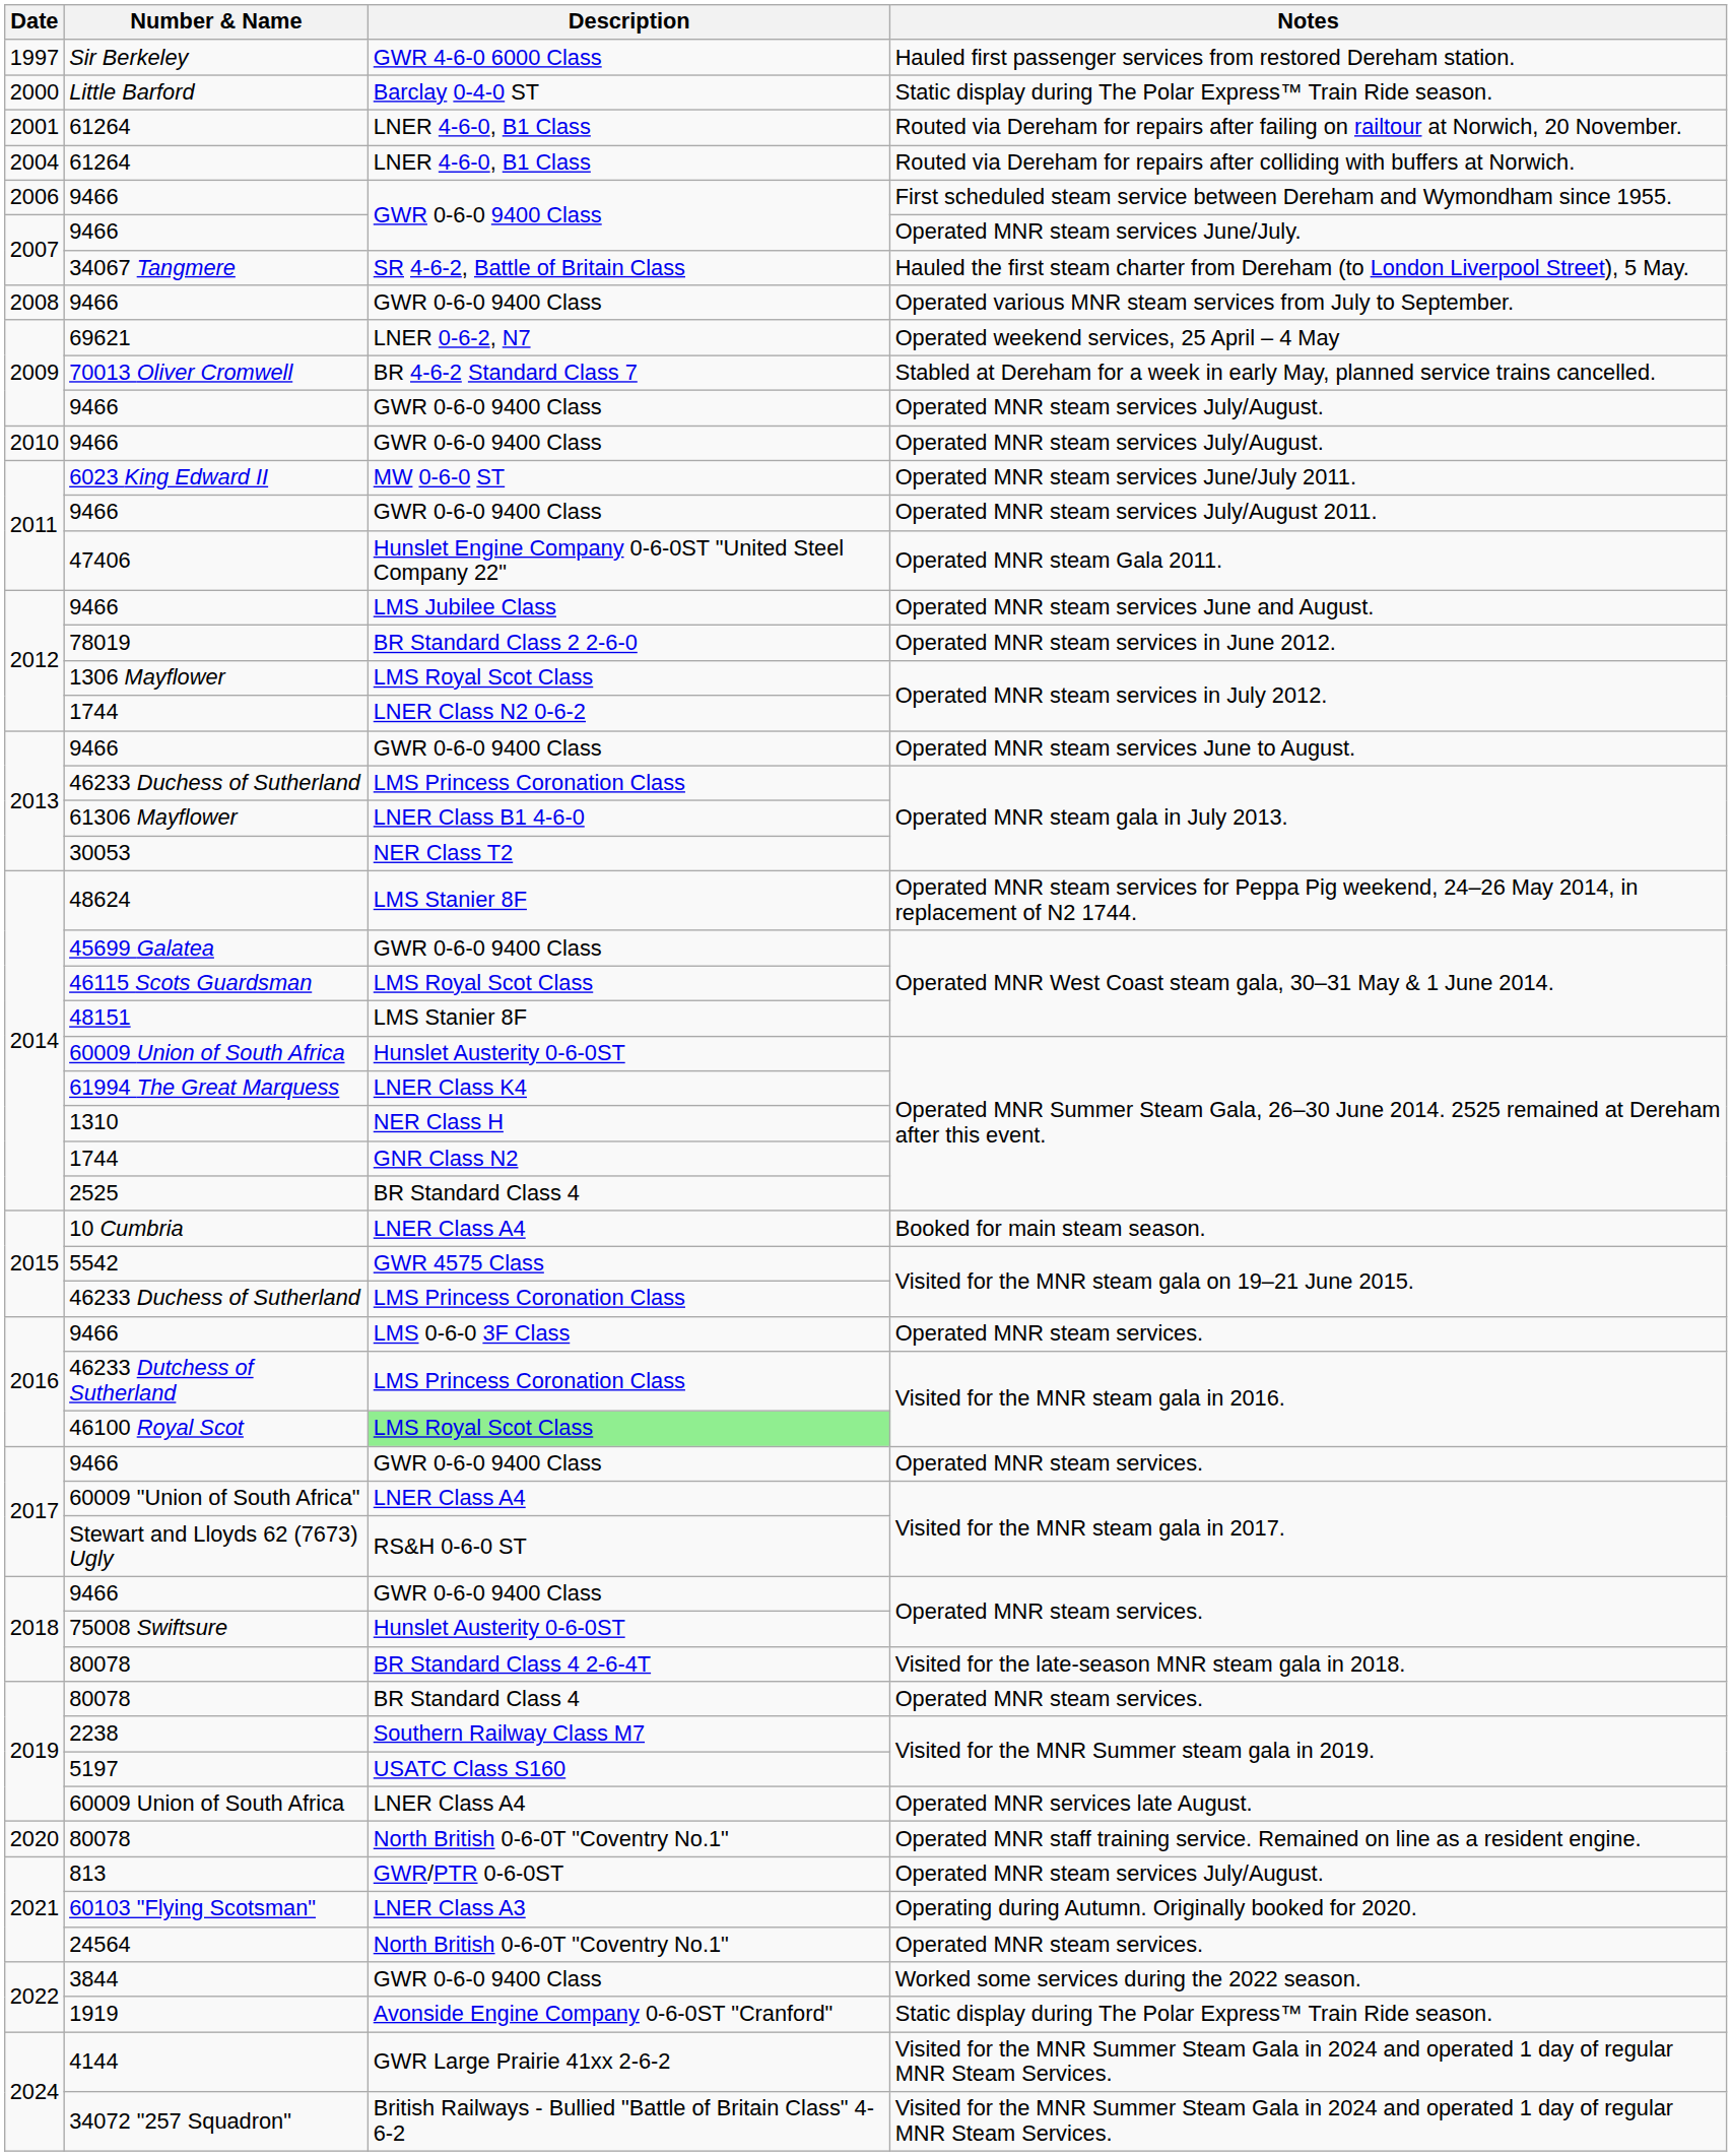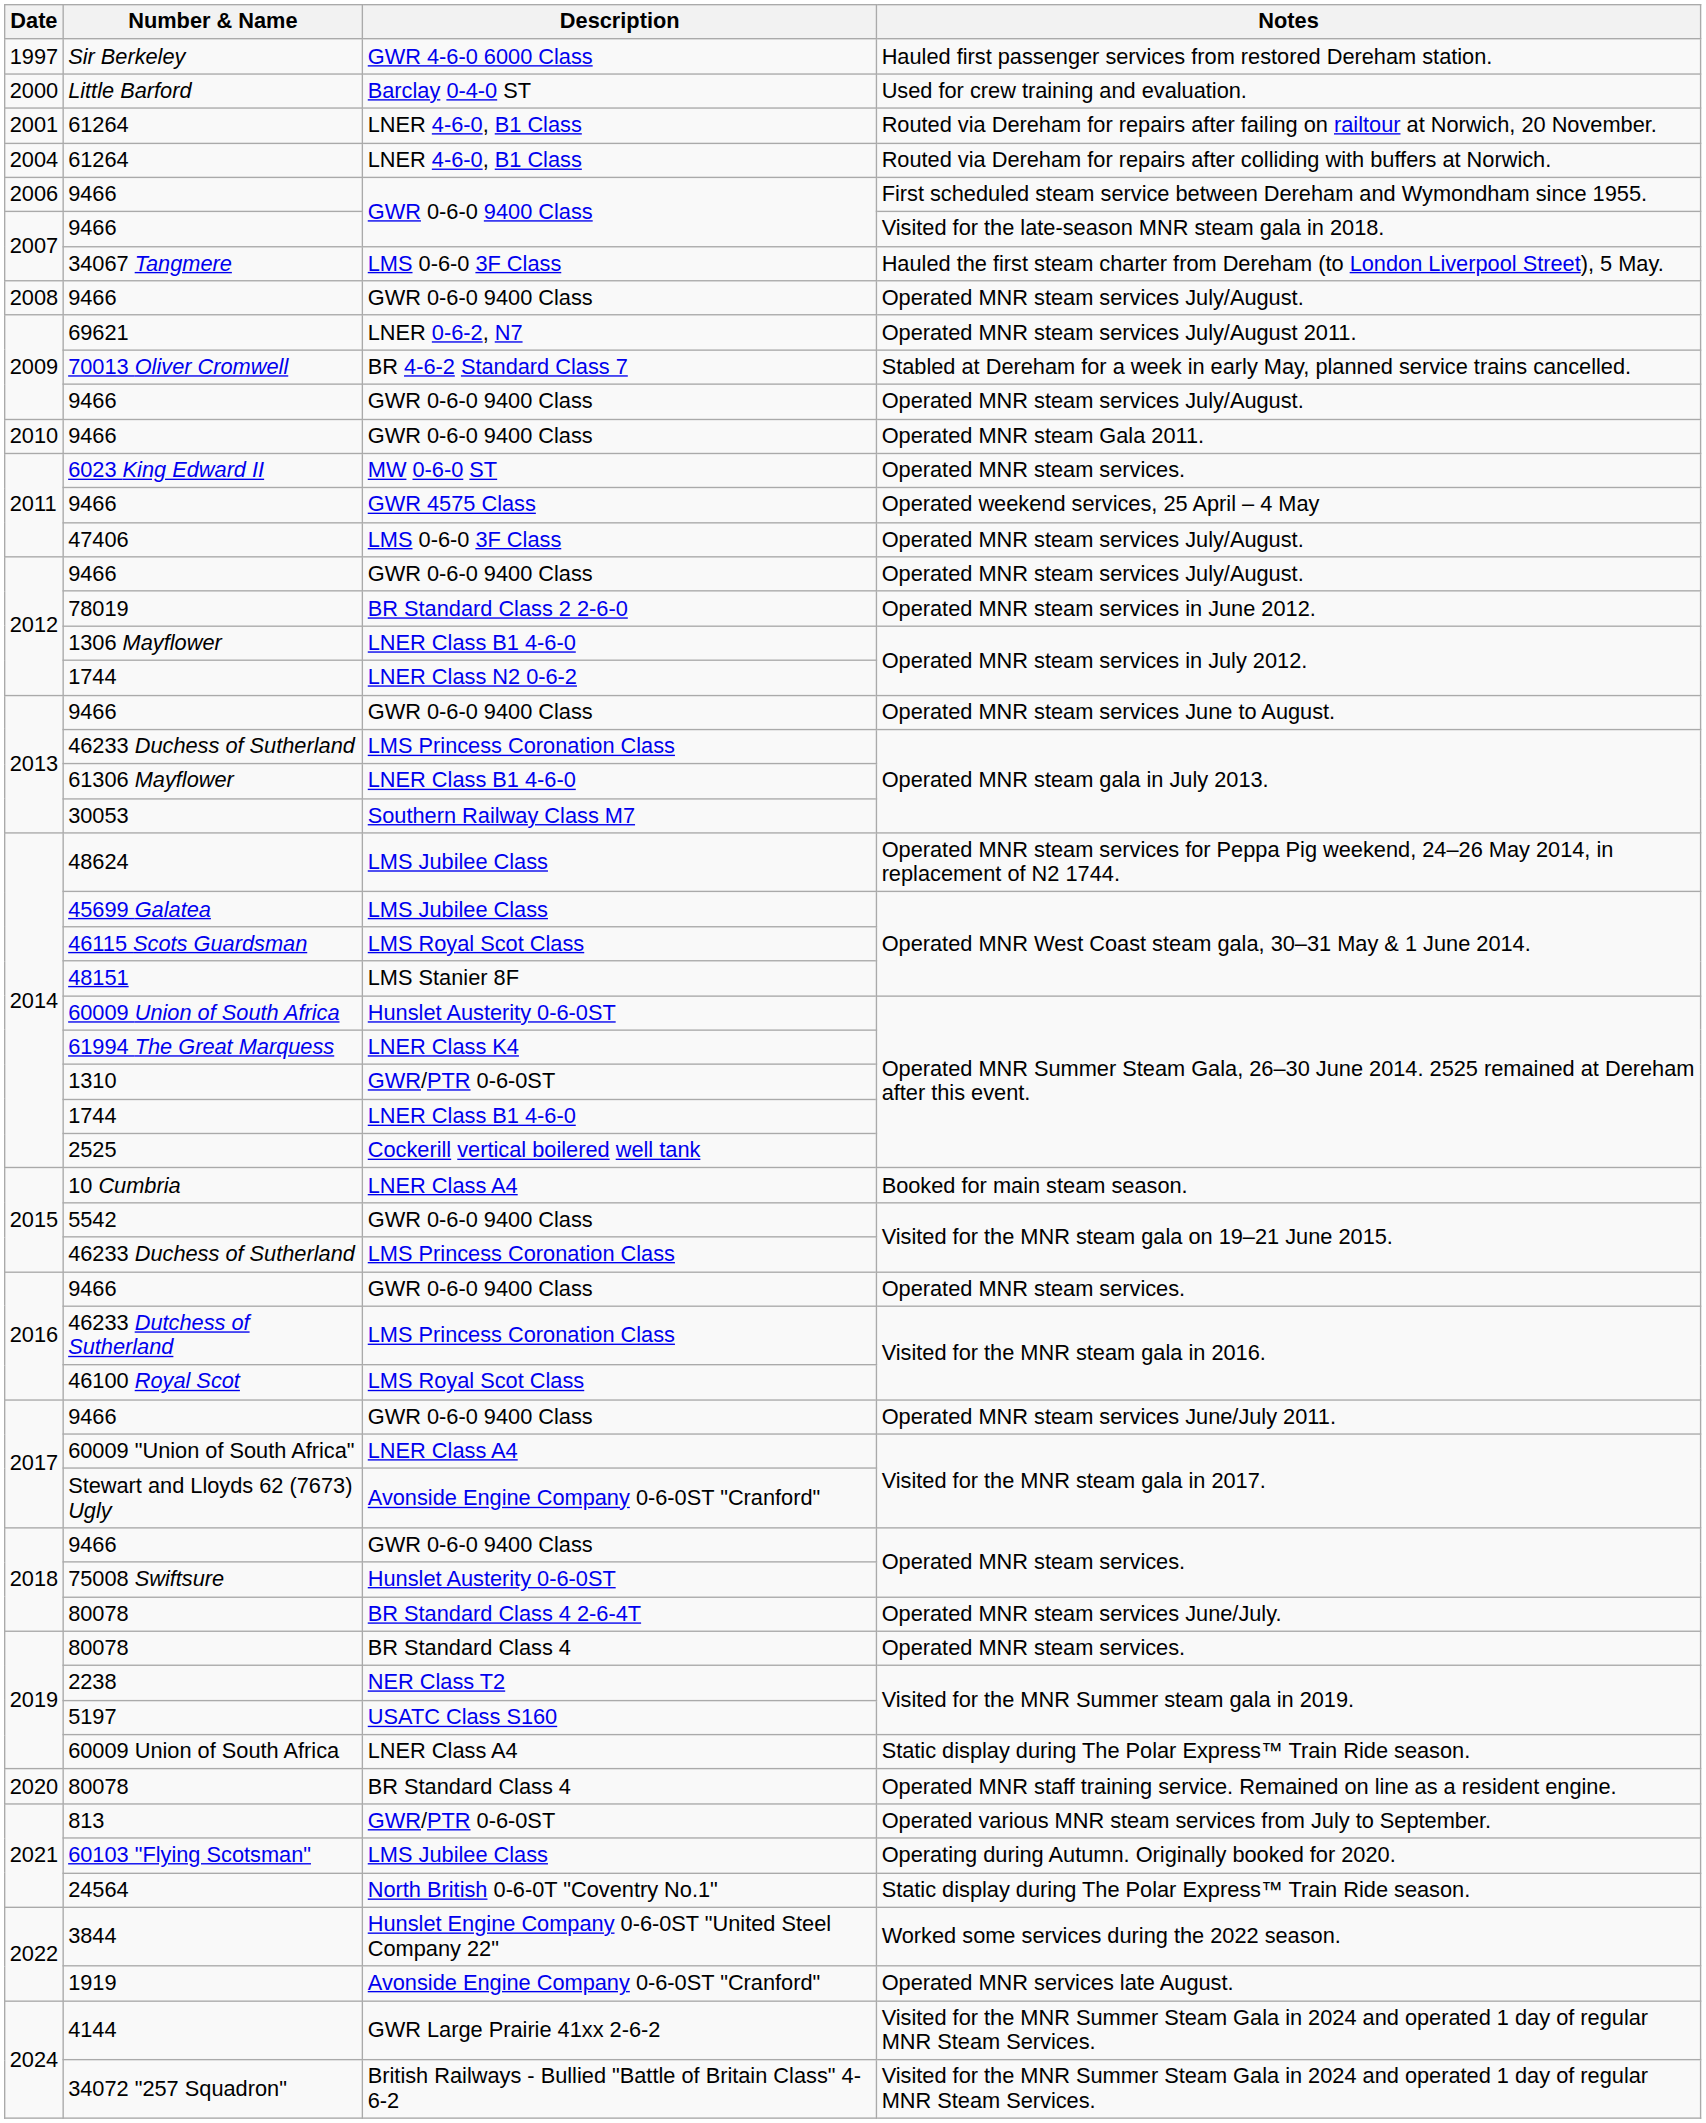 <table class="wikitable">
 <tr>
 <th>Date</th>
 <th>Number & Name</th>
 <th>Description</th>
 <th>Notes</th>
 </tr>
 <tr>
 <td>1997</td>
 <td><em>Sir Berkeley</em></td>
 <td><a href='#'>GWR 4-6-0 6000 Class</a></td>
 <td>Hauled first passenger services from restored Dereham station.</td>
 </tr>
 <tr>
 <td>2000</td>
 <td><em>Little Barford</em></td>
 <td><a href='#'>Barclay</a> <a href='#'>0-4-0</a> ST</td>
-<td>Static display during The Polar Express™ Train Ride season.</td>
+<td>Used for crew training and evaluation.</td>
 </tr>
 <tr>
 <td>2001</td>
 <td>61264</td>
 <td>LNER <a href='#'>4-6-0</a>, <a href='#'>B1 Class</a></td>
 <td>Routed via Dereham for repairs after failing on <a href='#'>railtour</a> at Norwich, 20 November.</td>
 </tr>
 <tr>
 <td>2004</td>
 <td>61264</td>
 <td>LNER <a href='#'>4-6-0</a>, <a href='#'>B1 Class</a></td>
 <td>Routed via Dereham for repairs after colliding with buffers at Norwich.</td>
 </tr>
 <tr>
 <td>2006</td>
 <td>9466</td>
 <td rowspan=2><a href='#'>GWR</a> 0-6-0 <a href='#'>9400 Class</a></td>
 <td>First scheduled steam service between Dereham and Wymondham since 1955.</td>
 </tr>
 <tr>
 <td rowspan=2>2007</td>
 <td>9466</td>
-<td>Operated MNR steam services June/July.</td>
+<td>Visited for the late-season MNR steam gala in 2018.</td>
 </tr>
 <tr>
 <td>34067 <em><a href='#'>Tangmere</a></em></td>
-<td><a href='#'>SR</a> <a href='#'>4-6-2</a>, <a href='#'>Battle of Britain Class</a></td>
+<td><a href='#'>LMS</a> 0-6-0 <a href='#'>3F Class</a></td>
 <td>Hauled the first steam charter from Dereham (to <a href='#'>London Liverpool Street</a>), 5 May.</td>
 </tr>
 <tr>
 <td>2008</td>
 <td>9466</td>
 <td>GWR 0-6-0 9400 Class</td>
-<td>Operated various MNR steam services from July to September.</td>
+<td>Operated MNR steam services July/August.</td>
 </tr>
 <tr>
 <td rowspan=3>2009</td>
 <td>69621</td>
 <td>LNER <a href='#'>0-6-2</a>, <a href='#'>N7</a></td>
-<td>Operated weekend services, 25 April – 4 May</td>
+<td>Operated MNR steam services July/August 2011.</td>
 </tr>
 <tr>
 <td><a href='#'>70013 <em>Oliver Cromwell</em></a></td>
 <td>BR <a href='#'>4-6-2</a> <a href='#'>Standard Class 7</a></td>
 <td>Stabled at Dereham for a week in early May, planned service trains cancelled.</td>
 </tr>
 <tr>
 <td>9466</td>
 <td>GWR 0-6-0 9400 Class</td>
 <td>Operated MNR steam services July/August.</td>
 </tr>
 <tr>
 <td rowspan=1>2010</td>
 <td>9466</td>
 <td>GWR 0-6-0 9400 Class</td>
-<td>Operated MNR steam services July/August.</td>
+<td>Operated MNR steam Gala 2011.</td>
 </tr>
 <tr>
 <td rowspan=3>2011</td>
 <td><a href='#'>6023 <em>King Edward II</em></a></td>
 <td><a href='#'>MW</a> <a href='#'>0-6-0</a> <a href='#'>ST</a></td>
-<td>Operated MNR steam services June/July 2011.</td>
+<td>Operated MNR steam services.</td>
 </tr>
 <tr>
 <td>9466</td>
-<td>GWR 0-6-0 9400 Class</td>
-<td>Operated MNR steam services July/August 2011.</td>
+<td><a href='#'>GWR 4575 Class</a></td>
+<td>Operated weekend services, 25 April – 4 May</td>
 </tr>
 <tr>
 <td>47406</td>
-<td><a href='#'>Hunslet Engine Company</a> 0-6-0ST "United Steel Company 22"</td>
-<td>Operated MNR steam Gala 2011.</td>
+<td><a href='#'>LMS</a> 0-6-0 <a href='#'>3F Class</a></td>
+<td>Operated MNR steam services July/August.</td>
 </tr>
 <tr>
 <td rowspan=4>2012</td>
 <td>9466</td>
-<td><a href='#'>LMS Jubilee Class</a></td>
-<td>Operated MNR steam services June and August.</td>
+<td>GWR 0-6-0 9400 Class</td>
+<td>Operated MNR steam services July/August.</td>
 </tr>
 <tr>
 <td>78019</td>
 <td><a href='#'>BR Standard Class 2 2-6-0</a></td>
 <td>Operated MNR steam services in June 2012.</td>
 </tr>
 <tr>
 <td>1306 <em>Mayflower</em></td>
-<td><a href='#'>LMS Royal Scot Class</a></td>
+<td><a href='#'>LNER Class B1 4-6-0</a></td>
 <td rowspan=2>Operated MNR steam services in July 2012.</td>
 </tr>
 <tr>
 <td>1744</td>
 <td><a href='#'>LNER Class N2 0-6-2</a></td>
 </tr>
 <tr>
 <td rowspan=4>2013</td>
 <td>9466</td>
 <td>GWR 0-6-0 9400 Class</td>
 <td>Operated MNR steam services June to August.</td>
 </tr>
 <tr>
 <td>46233 <em>Duchess of Sutherland</em></td>
 <td><a href='#'>LMS Princess Coronation Class</a></td>
 <td rowspan=3>Operated MNR steam gala in July 2013.</td>
 </tr>
 <tr>
 <td>61306 <em>Mayflower</em></td>
 <td><a href='#'>LNER Class B1 4-6-0</a></td>
 </tr>
 <tr>
 <td>30053</td>
-<td><a href='#'>NER Class T2</a></td>
+<td><a href='#'>Southern Railway Class M7</a></td>
 </tr>
 <tr>
 <td rowspan=9>2014</td>
 <td>48624</td>
-<td><a href='#'>LMS Stanier 8F</a></td>
+<td><a href='#'>LMS Jubilee Class</a></td>
 <td>Operated MNR steam services for Peppa Pig weekend, 24–26 May 2014, in replacement of N2 1744.</td>
 </tr>
 <tr>
 <td><a href='#'>45699 <em>Galatea</em></a></td>
-<td>GWR 0-6-0 9400 Class</td>
+<td><a href='#'>LMS Jubilee Class</a></td>
 <td rowspan=3>Operated MNR West Coast steam gala, 30–31 May & 1 June 2014.</td>
 </tr>
 <tr>
 <td><a href='#'>46115 <em>Scots Guardsman</em></a></td>
 <td><a href='#'>LMS Royal Scot Class</a></td>
 </tr>
 <tr>
 <td><a href='#'>48151</a></td>
 <td>LMS Stanier 8F</td>
 </tr>
 <tr>
 <td><a href='#'>60009 <em>Union of South Africa</em></a></td>
 <td><a href='#'>Hunslet Austerity 0-6-0ST</a></td>
 <td rowspan=5>Operated MNR Summer Steam Gala, 26–30 June 2014. 2525 remained at Dereham after this event.</td>
 </tr>
 <tr>
 <td><a href='#'>61994 <em>The Great Marquess</em></a></td>
 <td><a href='#'>LNER Class K4</a></td>
 </tr>
 <tr>
 <td>1310</td>
-<td><a href='#'>NER Class H</a></td>
+<td><a href='#'>GWR</a>/<a href='#'>PTR</a> 0-6-0ST</td>
 </tr>
 <tr>
 <td>1744</td>
-<td><a href='#'>GNR Class N2</a></td>
+<td><a href='#'>LNER Class B1 4-6-0</a></td>
 </tr>
 <tr>
 <td>2525</td>
-<td>BR Standard Class 4</td>
+<td><a href='#'>Cockerill</a> <a href='#'>vertical boilered</a> <a href='#'>well tank</a></td>
 </tr>
 <tr>
 <td rowspan=3>2015</td>
 <td>10 <em>Cumbria</em></td>
 <td><a href='#'>LNER Class A4</a></td>
 <td>Booked for main steam season.</td>
 </tr>
 <tr>
 <td>5542</td>
-<td><a href='#'>GWR 4575 Class</a></td>
+<td>GWR 0-6-0 9400 Class</td>
 <td rowspan=2>Visited for the MNR steam gala on 19–21 June 2015.</td>
 </tr>
 <tr>
 <td>46233 <em>Duchess of Sutherland</em></td>
 <td><a href='#'>LMS Princess Coronation Class</a></td>
 </tr>
 <tr>
 <td rowspan=3>2016</td>
 <td>9466</td>
-<td><a href='#'>LMS</a> 0-6-0 <a href='#'>3F Class</a></td>
+<td>GWR 0-6-0 9400 Class</td>
 <td>Operated MNR steam services.</td>
 </tr>
 <tr>
 <td>46233 <em><a href='#'>Dutchess of Sutherland</a></em></td>
 <td><a href='#'>LMS Princess Coronation Class</a></td>
 <td rowspan=2>Visited for the MNR steam gala in 2016.</td>
 </tr>
 <tr>
 <td>46100 <em><a href='#'>Royal Scot</a></em></td>
-<td style="background: lightgreen;"><a href='#'>LMS Royal Scot Class</a></td>
+<td><a href='#'>LMS Royal Scot Class</a></td>
 </tr>
 <tr>
 <td rowspan=3>2017</td>
 <td>9466</td>
 <td>GWR 0-6-0 9400 Class</td>
-<td>Operated MNR steam services.</td>
+<td>Operated MNR steam services June/July 2011.</td>
 </tr>
 <tr>
 <td>60009 "Union of South Africa"</td>
 <td><a href='#'>LNER Class A4</a></td>
 <td rowspan=2>Visited for the MNR steam gala in 2017.</td>
 </tr>
 <tr>
 <td>Stewart and Lloyds 62 (7673) <em>Ugly</em></td>
-<td>RS&H 0-6-0 ST</td>
+<td><a href='#'>Avonside Engine Company</a> 0-6-0ST "Cranford"</td>
 </tr>
 <tr>
 <td rowspan=3>2018</td>
 <td>9466</td>
 <td>GWR 0-6-0 9400 Class</td>
 <td rowspan=2>Operated MNR steam services.</td>
 </tr>
 <tr>
 <td>75008 <em>Swiftsure</em></td>
 <td><a href='#'>Hunslet Austerity 0-6-0ST</a></td>
 </tr>
 <tr>
 <td>80078</td>
 <td><a href='#'>BR Standard Class 4 2-6-4T</a></td>
-<td>Visited for the late-season MNR steam gala in 2018.</td>
+<td>Operated MNR steam services June/July.</td>
 </tr>
 <tr>
 <td rowspan=4>2019</td>
 <td>80078</td>
 <td>BR Standard Class 4</td>
 <td>Operated MNR steam services.</td>
 </tr>
 <tr>
 <td>2238</td>
-<td><a href='#'>Southern Railway Class M7</a></td>
+<td><a href='#'>NER Class T2</a></td>
 <td rowspan=2>Visited for the MNR Summer steam gala in 2019.</td>
 </tr>
 <tr>
 <td>5197</td>
 <td><a href='#'>USATC Class S160</a></td>
 </tr>
 <tr>
 <td>60009 Union of South Africa</td>
 <td>LNER Class A4</td>
-<td>Operated MNR services late August.</td>
+<td>Static display during The Polar Express™ Train Ride season.</td>
 </tr>
 <tr>
 <td rowspan=1>2020</td>
 <td>80078</td>
-<td><a href='#'>North British</a> 0-6-0T "Coventry No.1"</td>
+<td>BR Standard Class 4</td>
 <td>Operated MNR staff training service. Remained on line as a resident engine.</td>
 </tr>
 <tr>
 <td rowspan=3>2021</td>
 <td>813</td>
 <td><a href='#'>GWR</a>/<a href='#'>PTR</a> 0-6-0ST</td>
-<td>Operated MNR steam services July/August.</td>
+<td>Operated various MNR steam services from July to September.</td>
 </tr>
 <tr>
 <td><a href='#'>60103 "Flying Scotsman"</a></td>
-<td><a href='#'>LNER Class A3</a></td>
+<td><a href='#'>LMS Jubilee Class</a></td>
 <td>Operating during Autumn. Originally booked for 2020.</td>
 </tr>
 <tr>
 <td>24564</td>
 <td><a href='#'>North British</a> 0-6-0T "Coventry No.1"</td>
-<td>Operated MNR steam services.</td>
+<td>Static display during The Polar Express™ Train Ride season.</td>
 </tr>
 <tr>
 <td rowspan=2>2022</td>
 <td>3844</td>
-<td>GWR 0-6-0 9400 Class</td>
+<td><a href='#'>Hunslet Engine Company</a> 0-6-0ST "United Steel Company 22"</td>
 <td>Worked some services during the 2022 season.</td>
 </tr>
 <tr>
 <td>1919</td>
 <td><a href='#'>Avonside Engine Company</a> 0-6-0ST "Cranford"</td>
-<td>Static display during The Polar Express™ Train Ride season.</td>
+<td>Operated MNR services late August.</td>
 </tr>
 <tr>
 <td rowspan="2">2024</td>
 <td>4144</td>
 <td>GWR Large Prairie 41xx 2-6-2</td>
 <td>Visited for the MNR Summer Steam Gala in 2024 and operated 1 day of regular MNR Steam Services.</td>
 </tr>
 <tr>
 <td>34072 "257 Squadron"</td>
 <td>British Railways - Bullied "Battle of Britain Class" 4-6-2</td>
 <td>Visited for the MNR Summer Steam Gala in 2024 and operated 1 day of regular MNR Steam Services.</td>
 </tr>
 </table>
